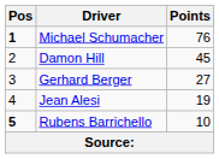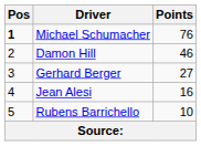 <table class="wikitable" style="font-size: 95%;">
 <tr>
 <th>Pos</th>
 <th>Driver</th>
 <th>Points</th>
 </tr>
 <tr>
 <td><strong>1</strong></td>
 <td> <a href='#'>Michael Schumacher</a></td>
 <td align="right">76</td>
 </tr>
 <tr>
 <td>2</td>
 <td> <a href='#'>Damon Hill</a></td>
-<td align="right">45</td>
+<td align="right">46</td>
 </tr>
 <tr>
 <td>3</td>
 <td> <a href='#'>Gerhard Berger</a></td>
 <td align="right">27</td>
 </tr>
 <tr>
 <td>4</td>
 <td> <a href='#'>Jean Alesi</a></td>
-<td align="right">19</td>
+<td align="right">16</td>
 </tr>
 <tr>
-<td><strong>5</strong></td>
+<td>5</td>
 <td> <a href='#'>Rubens Barrichello</a></td>
 <td align="right">10</td>
 </tr>
 <tr>
 <th colspan=4>Source: </th>
 </tr>
 </table>
